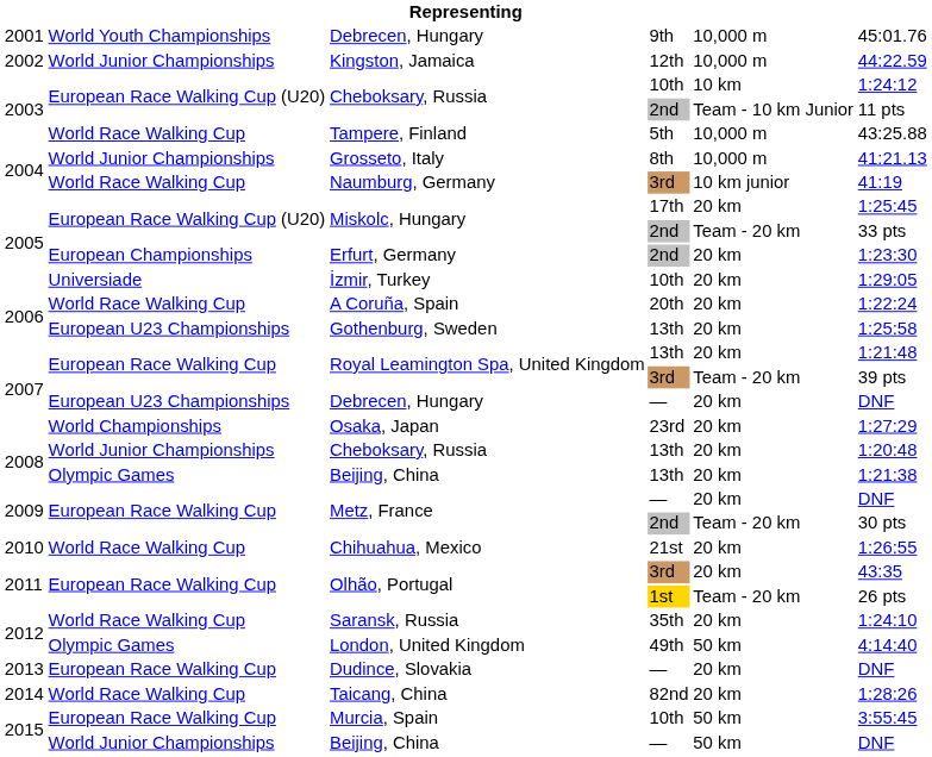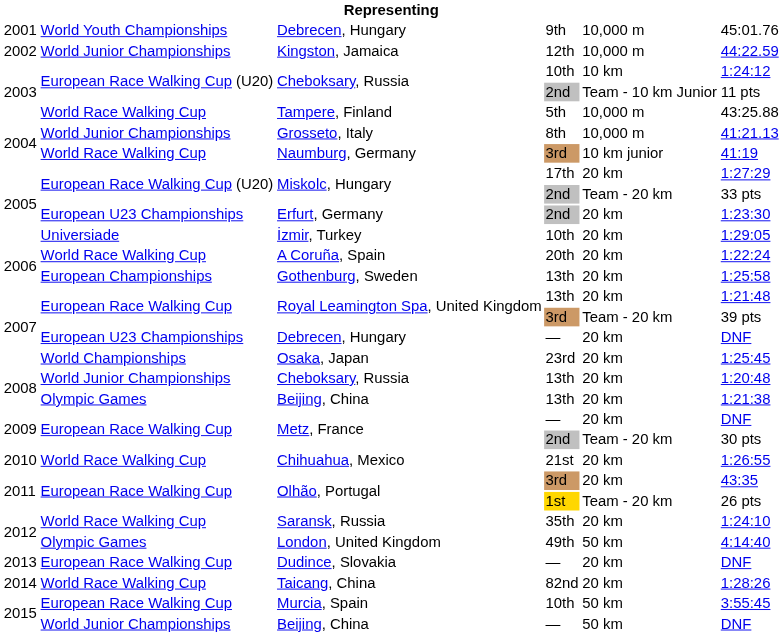 <table>
 <tr>
 <th colspan="6">Representing </th>
 </tr>
 <tr>
 <td>2001</td>
 <td><a href='#'>World Youth Championships</a></td>
 <td><a href='#'>Debrecen</a>, Hungary</td>
 <td>9th</td>
 <td>10,000 m</td>
 <td>45:01.76</td>
 </tr>
 <tr>
 <td>2002</td>
 <td><a href='#'>World Junior Championships</a></td>
 <td><a href='#'>Kingston</a>, Jamaica</td>
 <td>12th</td>
 <td>10,000 m</td>
 <td><a href='#'>44:22.59</a></td>
 </tr>
 <tr>
 <td rowspan=3>2003</td>
 <td rowspan=2><a href='#'>European Race Walking Cup</a> (U20)</td>
 <td rowspan=2><a href='#'>Cheboksary</a>, Russia</td>
 <td>10th</td>
 <td>10 km</td>
 <td><a href='#'>1:24:12</a></td>
 </tr>
 <tr>
 <td bgcolor=silver>2nd</td>
 <td>Team - 10 km Junior</td>
 <td>11 pts</td>
 </tr>
 <tr>
 <td><a href='#'>World Race Walking Cup</a></td>
 <td><a href='#'>Tampere</a>, Finland</td>
 <td>5th</td>
 <td>10,000 m</td>
 <td>43:25.88</td>
 </tr>
 <tr>
 <td rowspan=2>2004</td>
 <td><a href='#'>World Junior Championships</a></td>
 <td><a href='#'>Grosseto</a>, Italy</td>
 <td>8th</td>
 <td>10,000 m</td>
 <td><a href='#'>41:21.13</a></td>
 </tr>
 <tr>
 <td><a href='#'>World Race Walking Cup</a></td>
 <td><a href='#'>Naumburg</a>, Germany</td>
 <td bgcolor="cc9966">3rd</td>
 <td>10 km junior</td>
 <td><a href='#'>41:19</a></td>
 </tr>
 <tr>
 <td rowspan=4>2005</td>
 <td rowspan=2><a href='#'>European Race Walking Cup</a> (U20)</td>
 <td rowspan=2><a href='#'>Miskolc</a>, Hungary</td>
 <td>17th</td>
 <td>20 km</td>
-<td><a href='#'>1:25:45</a></td>
+<td><a href='#'>1:27:29</a></td>
 </tr>
 <tr>
 <td bgcolor=silver>2nd</td>
 <td>Team - 20 km</td>
 <td>33 pts</td>
 </tr>
 <tr>
-<td><a href='#'>European Championships</a></td>
+<td><a href='#'>European U23 Championships</a></td>
 <td><a href='#'>Erfurt</a>, Germany</td>
 <td bgcolor=silver>2nd</td>
 <td>20 km</td>
 <td><a href='#'>1:23:30</a></td>
 </tr>
 <tr>
 <td><a href='#'>Universiade</a></td>
 <td><a href='#'>İzmir</a>, Turkey</td>
 <td>10th</td>
 <td>20 km</td>
 <td><a href='#'>1:29:05</a></td>
 </tr>
 <tr>
 <td rowspan=2>2006</td>
 <td><a href='#'>World Race Walking Cup</a></td>
 <td><a href='#'>A Coruña</a>, Spain</td>
 <td>20th</td>
 <td>20 km</td>
 <td><a href='#'>1:22:24</a></td>
 </tr>
 <tr>
-<td><a href='#'>European U23 Championships</a></td>
+<td><a href='#'>European Championships</a></td>
 <td><a href='#'>Gothenburg</a>, Sweden</td>
 <td>13th</td>
 <td>20 km</td>
 <td><a href='#'>1:25:58</a></td>
 </tr>
 <tr>
 <td rowspan=4>2007</td>
 <td rowspan=2><a href='#'>European Race Walking Cup</a></td>
 <td rowspan=2><a href='#'>Royal Leamington Spa</a>, United Kingdom</td>
 <td>13th</td>
 <td>20 km</td>
 <td><a href='#'>1:21:48</a></td>
 </tr>
 <tr>
 <td bgcolor="cc9966">3rd</td>
 <td>Team - 20 km</td>
 <td>39 pts</td>
 </tr>
 <tr>
 <td><a href='#'>European U23 Championships</a></td>
 <td><a href='#'>Debrecen</a>, Hungary</td>
 <td>—</td>
 <td>20 km</td>
 <td><a href='#'>DNF</a></td>
 </tr>
 <tr>
 <td><a href='#'>World Championships</a></td>
 <td><a href='#'>Osaka</a>, Japan</td>
 <td>23rd</td>
 <td>20 km</td>
-<td><a href='#'>1:27:29</a></td>
+<td><a href='#'>1:25:45</a></td>
 </tr>
 <tr>
 <td rowspan=2>2008</td>
 <td><a href='#'>World Junior Championships</a></td>
 <td><a href='#'>Cheboksary</a>, Russia</td>
 <td>13th</td>
 <td>20 km</td>
 <td><a href='#'>1:20:48</a></td>
 </tr>
 <tr>
 <td><a href='#'>Olympic Games</a></td>
 <td><a href='#'>Beijing</a>, China</td>
 <td>13th</td>
 <td>20 km</td>
 <td><a href='#'>1:21:38</a></td>
 </tr>
 <tr>
 <td rowspan=2>2009</td>
 <td rowspan=2><a href='#'>European Race Walking Cup</a></td>
 <td rowspan=2><a href='#'>Metz</a>, France</td>
 <td>—</td>
 <td>20 km</td>
 <td><a href='#'>DNF</a></td>
 </tr>
 <tr>
 <td bgcolor=silver>2nd</td>
 <td>Team - 20 km</td>
 <td>30 pts</td>
 </tr>
 <tr>
 <td>2010</td>
 <td><a href='#'>World Race Walking Cup</a></td>
 <td><a href='#'>Chihuahua</a>, Mexico</td>
 <td>21st</td>
 <td>20 km</td>
 <td><a href='#'>1:26:55</a></td>
 </tr>
 <tr>
 <td rowspan=2>2011</td>
 <td rowspan=2><a href='#'>European Race Walking Cup</a></td>
 <td rowspan=2><a href='#'>Olhão</a>, Portugal</td>
 <td bgcolor="cc9966">3rd</td>
 <td>20 km</td>
 <td><a href='#'>43:35</a></td>
 </tr>
 <tr>
 <td bgcolor=gold>1st</td>
 <td>Team - 20 km</td>
 <td>26 pts</td>
 </tr>
 <tr>
 <td rowspan=2>2012</td>
 <td><a href='#'>World Race Walking Cup</a></td>
 <td><a href='#'>Saransk</a>, Russia</td>
 <td>35th</td>
 <td>20 km</td>
 <td><a href='#'>1:24:10</a></td>
 </tr>
 <tr>
 <td><a href='#'>Olympic Games</a></td>
 <td><a href='#'>London</a>, United Kingdom</td>
 <td>49th</td>
 <td>50 km</td>
 <td><a href='#'>4:14:40</a></td>
 </tr>
 <tr>
 <td>2013</td>
 <td><a href='#'>European Race Walking Cup</a></td>
 <td><a href='#'>Dudince</a>, Slovakia</td>
 <td>—</td>
 <td>20 km</td>
 <td><a href='#'>DNF</a></td>
 </tr>
 <tr>
 <td>2014</td>
 <td><a href='#'>World Race Walking Cup</a></td>
 <td><a href='#'>Taicang</a>, China</td>
 <td>82nd</td>
 <td>20 km</td>
 <td><a href='#'>1:28:26</a></td>
 </tr>
 <tr>
 <td rowspan=2>2015</td>
 <td><a href='#'>European Race Walking Cup</a></td>
 <td><a href='#'>Murcia</a>, Spain</td>
 <td>10th</td>
 <td>50 km</td>
 <td><a href='#'>3:55:45</a></td>
 </tr>
 <tr>
 <td><a href='#'>World Junior Championships</a></td>
 <td><a href='#'>Beijing</a>, China</td>
 <td>—</td>
 <td>50 km</td>
 <td><a href='#'>DNF</a></td>
 </tr>
 </table>
